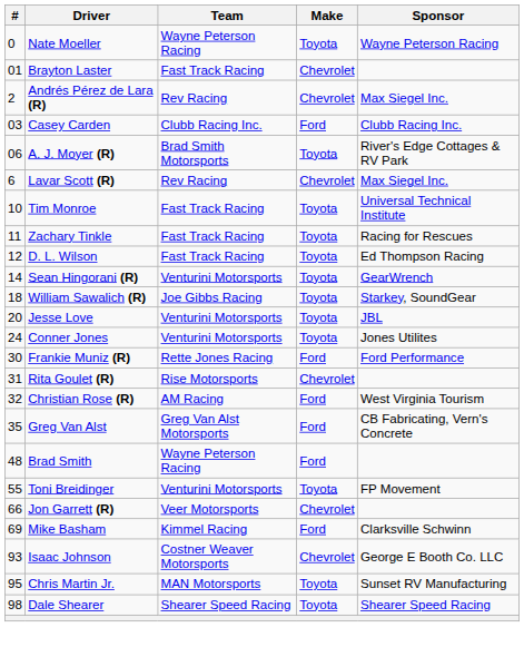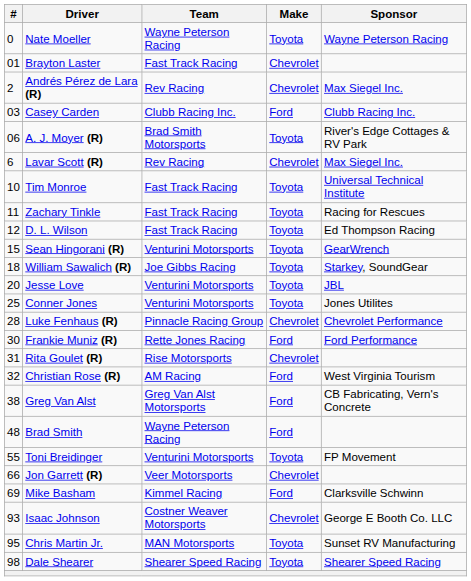 <table class="wikitable" style="font-size: 95%;">
 <tr>
 <th>#</th>
 <th>Driver</th>
 <th>Team</th>
 <th>Make</th>
 <th>Sponsor</th>
 </tr>
 <tr>
 <td>0</td>
 <td><a href='#'>Nate Moeller</a></td>
 <td><a href='#'>Wayne Peterson Racing</a></td>
 <td><a href='#'>Toyota</a></td>
 <td><a href='#'>Wayne Peterson Racing</a></td>
 </tr>
 <tr>
 <td>01</td>
 <td><a href='#'>Brayton Laster</a></td>
 <td><a href='#'>Fast Track Racing</a></td>
 <td><a href='#'>Chevrolet</a></td>
 <td></td>
 </tr>
 <tr>
 <td>2</td>
 <td><a href='#'>Andrés Pérez de Lara</a> <strong>(R)</strong></td>
 <td><a href='#'>Rev Racing</a></td>
 <td><a href='#'>Chevrolet</a></td>
 <td><a href='#'>Max Siegel Inc.</a></td>
 </tr>
 <tr>
 <td>03</td>
 <td><a href='#'>Casey Carden</a></td>
 <td><a href='#'>Clubb Racing Inc.</a></td>
 <td><a href='#'>Ford</a></td>
 <td><a href='#'>Clubb Racing Inc.</a></td>
 </tr>
 <tr>
 <td>06</td>
 <td><a href='#'>A. J. Moyer</a> <strong>(R)</strong></td>
 <td><a href='#'>Brad Smith Motorsports</a></td>
 <td><a href='#'>Toyota</a></td>
 <td>River's Edge Cottages & RV Park</td>
 </tr>
 <tr>
 <td>6</td>
 <td><a href='#'>Lavar Scott</a> <strong>(R)</strong></td>
 <td><a href='#'>Rev Racing</a></td>
 <td><a href='#'>Chevrolet</a></td>
 <td><a href='#'>Max Siegel Inc.</a></td>
 </tr>
 <tr>
 <td>10</td>
 <td><a href='#'>Tim Monroe</a></td>
 <td><a href='#'>Fast Track Racing</a></td>
 <td><a href='#'>Toyota</a></td>
 <td><a href='#'>Universal Technical Institute</a></td>
 </tr>
 <tr>
 <td>11</td>
 <td><a href='#'>Zachary Tinkle</a></td>
 <td><a href='#'>Fast Track Racing</a></td>
 <td><a href='#'>Toyota</a></td>
 <td>Racing for Rescues</td>
 </tr>
 <tr>
 <td>12</td>
 <td><a href='#'>D. L. Wilson</a></td>
 <td><a href='#'>Fast Track Racing</a></td>
 <td><a href='#'>Toyota</a></td>
 <td>Ed Thompson Racing</td>
 </tr>
 <tr>
-<td>14</td>
+<td>15</td>
 <td><a href='#'>Sean Hingorani</a> <strong>(R)</strong></td>
 <td><a href='#'>Venturini Motorsports</a></td>
 <td><a href='#'>Toyota</a></td>
 <td><a href='#'>GearWrench</a></td>
 </tr>
 <tr>
 <td>18</td>
 <td><a href='#'>William Sawalich</a> <strong>(R)</strong></td>
 <td><a href='#'>Joe Gibbs Racing</a></td>
 <td><a href='#'>Toyota</a></td>
 <td><a href='#'>Starkey</a>, SoundGear</td>
 </tr>
 <tr>
 <td>20</td>
 <td><a href='#'>Jesse Love</a></td>
 <td><a href='#'>Venturini Motorsports</a></td>
 <td><a href='#'>Toyota</a></td>
 <td><a href='#'>JBL</a></td>
 </tr>
 <tr>
-<td>24</td>
+<td>25</td>
 <td><a href='#'>Conner Jones</a></td>
 <td><a href='#'>Venturini Motorsports</a></td>
 <td><a href='#'>Toyota</a></td>
 <td>Jones Utilites</td>
+</tr>
+<tr>
+<td>28</td>
+<td><a href='#'>Luke Fenhaus</a> <strong>(R)</strong></td>
+<td><a href='#'>Pinnacle Racing Group</a></td>
+<td><a href='#'>Chevrolet</a></td>
+<td><a href='#'>Chevrolet Performance</a></td>
 </tr>
 <tr>
 <td>30</td>
 <td><a href='#'>Frankie Muniz</a> <strong>(R)</strong></td>
 <td><a href='#'>Rette Jones Racing</a></td>
 <td><a href='#'>Ford</a></td>
 <td><a href='#'>Ford Performance</a></td>
 </tr>
 <tr>
 <td>31</td>
 <td><a href='#'>Rita Goulet</a> <strong>(R)</strong></td>
 <td><a href='#'>Rise Motorsports</a></td>
 <td><a href='#'>Chevrolet</a></td>
 <td></td>
 </tr>
 <tr>
 <td>32</td>
 <td><a href='#'>Christian Rose</a> <strong>(R)</strong></td>
 <td><a href='#'>AM Racing</a></td>
 <td><a href='#'>Ford</a></td>
 <td>West Virginia Tourism</td>
 </tr>
 <tr>
-<td>35</td>
+<td>38</td>
 <td nowrap=""><a href='#'>Greg Van Alst</a></td>
 <td><a href='#'>Greg Van Alst Motorsports</a></td>
 <td><a href='#'>Ford</a></td>
 <td>CB Fabricating, Vern's Concrete</td>
 </tr>
 <tr>
 <td>48</td>
 <td><a href='#'>Brad Smith</a></td>
 <td><a href='#'>Wayne Peterson Racing</a></td>
 <td><a href='#'>Ford</a></td>
 <td></td>
 </tr>
 <tr>
 <td>55</td>
 <td nowrap=""><a href='#'>Toni Breidinger</a></td>
 <td><a href='#'>Venturini Motorsports</a></td>
 <td><a href='#'>Toyota</a></td>
 <td>FP Movement</td>
 </tr>
 <tr>
 <td>66</td>
 <td><a href='#'>Jon Garrett</a> <strong>(R)</strong></td>
 <td><a href='#'>Veer Motorsports</a></td>
 <td><a href='#'>Chevrolet</a></td>
 <td></td>
 </tr>
 <tr>
 <td>69</td>
 <td><a href='#'>Mike Basham</a></td>
 <td><a href='#'>Kimmel Racing</a></td>
 <td><a href='#'>Ford</a></td>
 <td>Clarksville Schwinn</td>
 </tr>
 <tr>
 <td>93</td>
 <td><a href='#'>Isaac Johnson</a></td>
 <td><a href='#'>Costner Weaver Motorsports</a></td>
 <td><a href='#'>Chevrolet</a></td>
 <td>George E Booth Co. LLC</td>
 </tr>
 <tr>
 <td>95</td>
 <td><a href='#'>Chris Martin Jr.</a></td>
 <td><a href='#'>MAN Motorsports</a></td>
 <td><a href='#'>Toyota</a></td>
 <td>Sunset RV Manufacturing</td>
 </tr>
 <tr>
 <td>98</td>
 <td><a href='#'>Dale Shearer</a></td>
 <td><a href='#'>Shearer Speed Racing</a></td>
 <td><a href='#'>Toyota</a></td>
 <td><a href='#'>Shearer Speed Racing</a></td>
 </tr>
 <tr>
 <th colspan="5"></th>
 </tr>
 </table>
